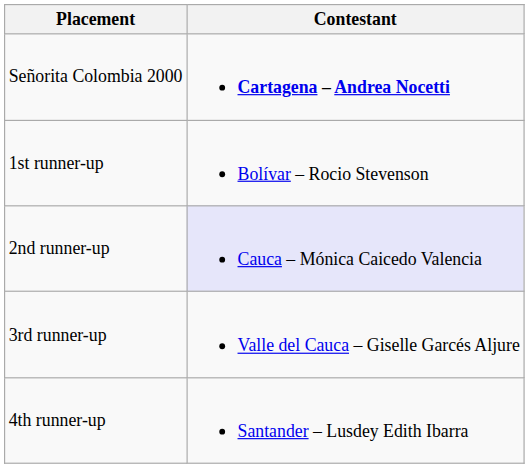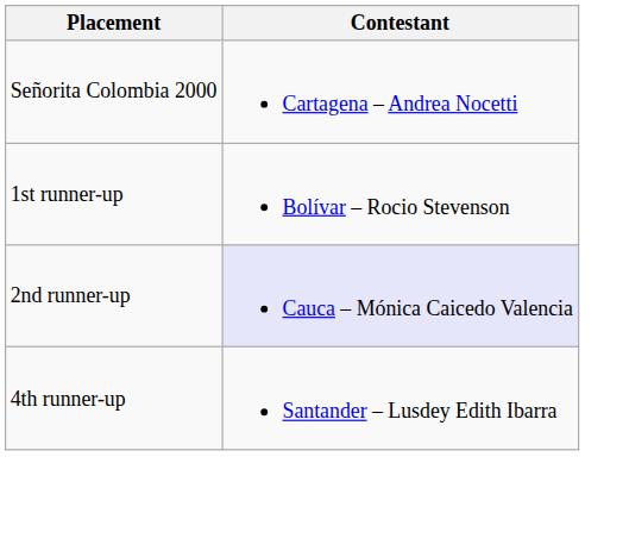 <table class="wikitable sortable" style="font-size:95%;">
 <tr>
 <th>Placement</th>
 <th>Contestant</th>
 </tr>
 <tr>
 <td>Señorita Colombia 2000</td>
-<td><strong><br><ul><li><a href='#'>Cartagena</a> – <a href='#'>Andrea Nocetti</a></li></ul></strong></td>
+<td><br><ul><li><a href='#'>Cartagena</a> – <a href='#'>Andrea Nocetti</a></li></ul></td>
 </tr>
 <tr>
 <td>1st runner-up</td>
 <td><br><ul><li><a href='#'>Bolívar</a> – Rocio Stevenson</li></ul></td>
 </tr>
 <tr>
 <td>2nd runner-up</td>
 <td style="background: lavender;"><br><ul><li><a href='#'>Cauca</a> – Mónica Caicedo Valencia</li></ul></td>
 </tr>
 <tr>
-<td>3rd runner-up</td>
-<td><br><ul><li><a href='#'>Valle del Cauca</a> – Giselle Garcés Aljure</li></ul></td>
-</tr>
-<tr>
 <td>4th runner-up</td>
 <td><br><ul><li><a href='#'>Santander</a> – Lusdey Edith Ibarra</li></ul></td>
 </tr>
 </table>
